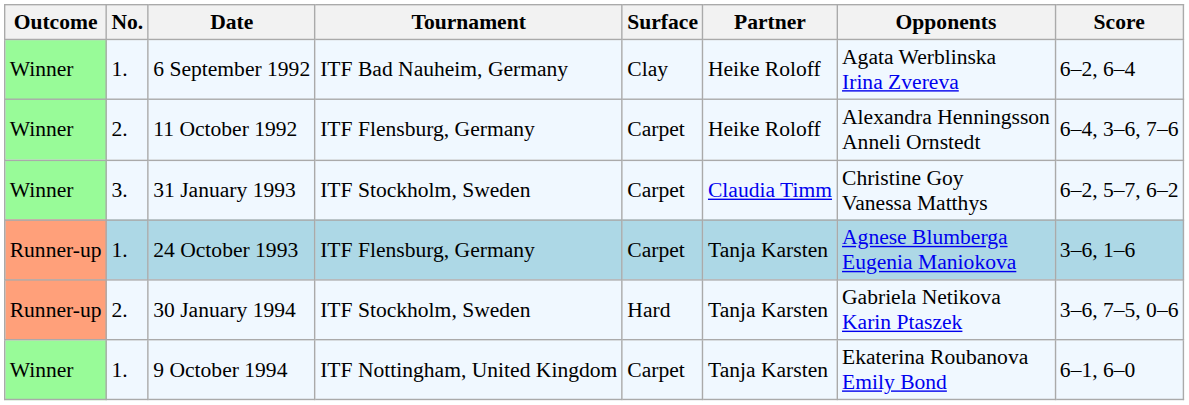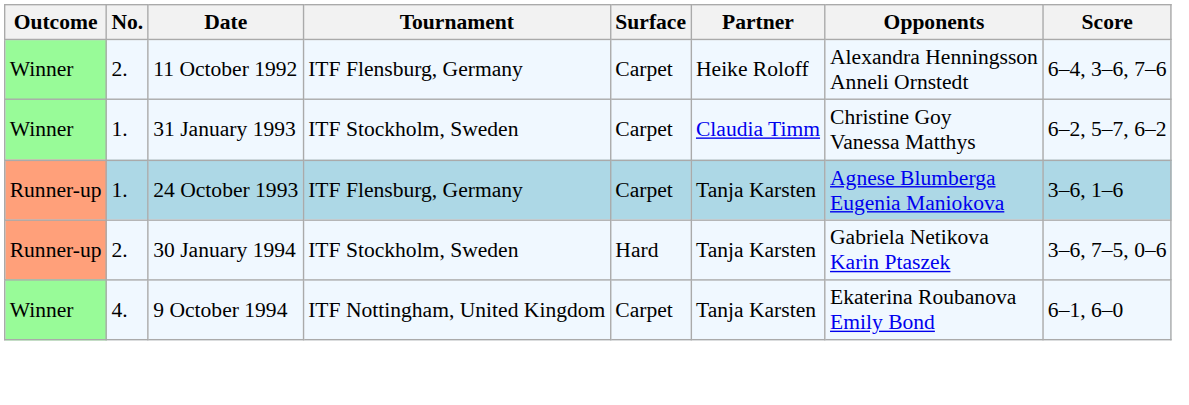 <table class="sortable wikitable" style=font-size:97%>
 <tr>
 <th>Outcome</th>
 <th>No.</th>
 <th>Date</th>
 <th>Tournament</th>
 <th>Surface</th>
 <th>Partner</th>
 <th>Opponents</th>
 <th>Score</th>
 </tr>
 <tr style="background:#f0f8ff;">
 <td bgcolor="98FB98">Winner</td>
-<td>1.</td>
-<td>6 September 1992</td>
-<td>ITF Bad Nauheim, Germany</td>
-<td>Clay</td>
-<td> Heike Roloff</td>
-<td> Agata Werblinska <br>  <a href='#'>Irina Zvereva</a></td>
-<td>6–2, 6–4</td>
-</tr>
-<tr style="background:#f0f8ff;">
-<td bgcolor="98FB98">Winner</td>
 <td>2.</td>
 <td>11 October 1992</td>
 <td>ITF Flensburg, Germany</td>
 <td>Carpet</td>
 <td> Heike Roloff</td>
 <td> Alexandra Henningsson <br>  Anneli Ornstedt</td>
 <td>6–4, 3–6, 7–6</td>
 </tr>
 <tr style="background:#f0f8ff;">
 <td bgcolor="98FB98">Winner</td>
-<td>3.</td>
+<td>1.</td>
 <td>31 January 1993</td>
 <td>ITF Stockholm, Sweden</td>
 <td>Carpet</td>
 <td> <a href='#'>Claudia Timm</a></td>
 <td> Christine Goy <br>  Vanessa Matthys</td>
 <td>6–2, 5–7, 6–2</td>
 </tr>
 <tr bgcolor="lightblue">
 <td style="background:#ffa07a;">Runner-up</td>
 <td>1.</td>
 <td>24 October 1993</td>
 <td>ITF Flensburg, Germany</td>
 <td>Carpet</td>
 <td> Tanja Karsten</td>
 <td> <a href='#'>Agnese Blumberga</a> <br>  <a href='#'>Eugenia Maniokova</a></td>
 <td>3–6, 1–6</td>
 </tr>
 <tr style="background:#f0f8ff;">
 <td style="background:#ffa07a;">Runner-up</td>
 <td>2.</td>
 <td>30 January 1994</td>
 <td>ITF Stockholm, Sweden</td>
 <td>Hard</td>
 <td> Tanja Karsten</td>
 <td> Gabriela Netikova <br>  <a href='#'>Karin Ptaszek</a></td>
 <td>3–6, 7–5, 0–6</td>
 </tr>
 <tr style="background:#f0f8ff;">
 <td bgcolor="98FB98">Winner</td>
-<td>1.</td>
+<td>4.</td>
 <td>9 October 1994</td>
 <td>ITF Nottingham, United Kingdom</td>
 <td>Carpet</td>
 <td> Tanja Karsten</td>
 <td> Ekaterina Roubanova <br>  <a href='#'>Emily Bond</a></td>
 <td>6–1, 6–0</td>
 </tr>
 </table>
